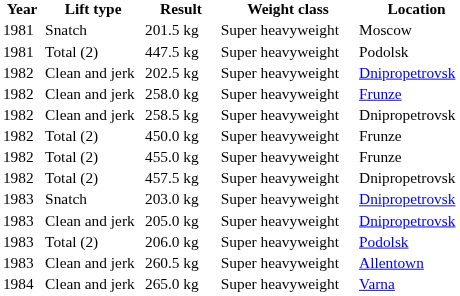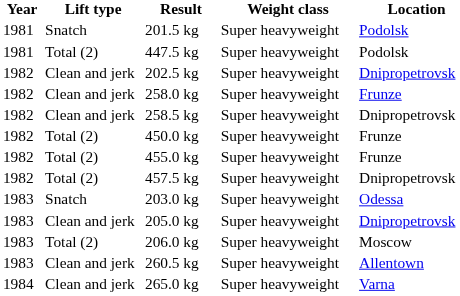 <table>
 <tr>
 <th width=40>Year</th>
 <th width=100>Lift type</th>
 <th width=75>Result</th>
 <th width=140>Weight class</th>
 <th width=120>Location</th>
 </tr>
 <tr>
 <td>1981</td>
 <td>Snatch</td>
 <td>201.5 kg</td>
 <td>Super heavyweight</td>
-<td>Moscow</td>
+<td><a href='#'>Podolsk</a></td>
 </tr>
 <tr>
 <td>1981</td>
 <td>Total (2)</td>
 <td>447.5 kg</td>
 <td>Super heavyweight</td>
 <td>Podolsk</td>
 </tr>
 <tr>
 <td>1982</td>
 <td>Clean and jerk</td>
 <td>202.5 kg</td>
 <td>Super heavyweight</td>
 <td><a href='#'>Dnipropetrovsk</a></td>
 </tr>
 <tr>
 <td>1982</td>
 <td>Clean and jerk</td>
 <td>258.0 kg</td>
 <td>Super heavyweight</td>
 <td><a href='#'>Frunze</a></td>
 </tr>
 <tr>
 <td>1982</td>
 <td>Clean and jerk</td>
 <td>258.5 kg</td>
 <td>Super heavyweight</td>
 <td>Dnipropetrovsk</td>
 </tr>
 <tr>
 <td>1982</td>
 <td>Total (2)</td>
 <td>450.0 kg</td>
 <td>Super heavyweight</td>
 <td>Frunze</td>
 </tr>
 <tr>
 <td>1982</td>
 <td>Total (2)</td>
 <td>455.0 kg</td>
 <td>Super heavyweight</td>
 <td>Frunze</td>
 </tr>
 <tr>
 <td>1982</td>
 <td>Total (2)</td>
 <td>457.5 kg</td>
 <td>Super heavyweight</td>
 <td>Dnipropetrovsk</td>
 </tr>
 <tr>
 <td>1983</td>
 <td>Snatch</td>
 <td>203.0 kg</td>
 <td>Super heavyweight</td>
-<td><a href='#'>Dnipropetrovsk</a></td>
+<td><a href='#'>Odessa</a></td>
 </tr>
 <tr>
 <td>1983</td>
 <td>Clean and jerk</td>
 <td>205.0 kg</td>
 <td>Super heavyweight</td>
 <td><a href='#'>Dnipropetrovsk</a></td>
 </tr>
 <tr>
 <td>1983</td>
 <td>Total (2)</td>
 <td>206.0 kg</td>
 <td>Super heavyweight</td>
-<td><a href='#'>Podolsk</a></td>
+<td>Moscow</td>
 </tr>
 <tr>
 <td>1983</td>
 <td>Clean and jerk</td>
 <td>260.5 kg</td>
 <td>Super heavyweight</td>
 <td><a href='#'>Allentown</a></td>
 </tr>
 <tr>
 <td>1984</td>
 <td>Clean and jerk</td>
 <td>265.0 kg</td>
 <td>Super heavyweight</td>
 <td><a href='#'>Varna</a></td>
 </tr>
 </table>
